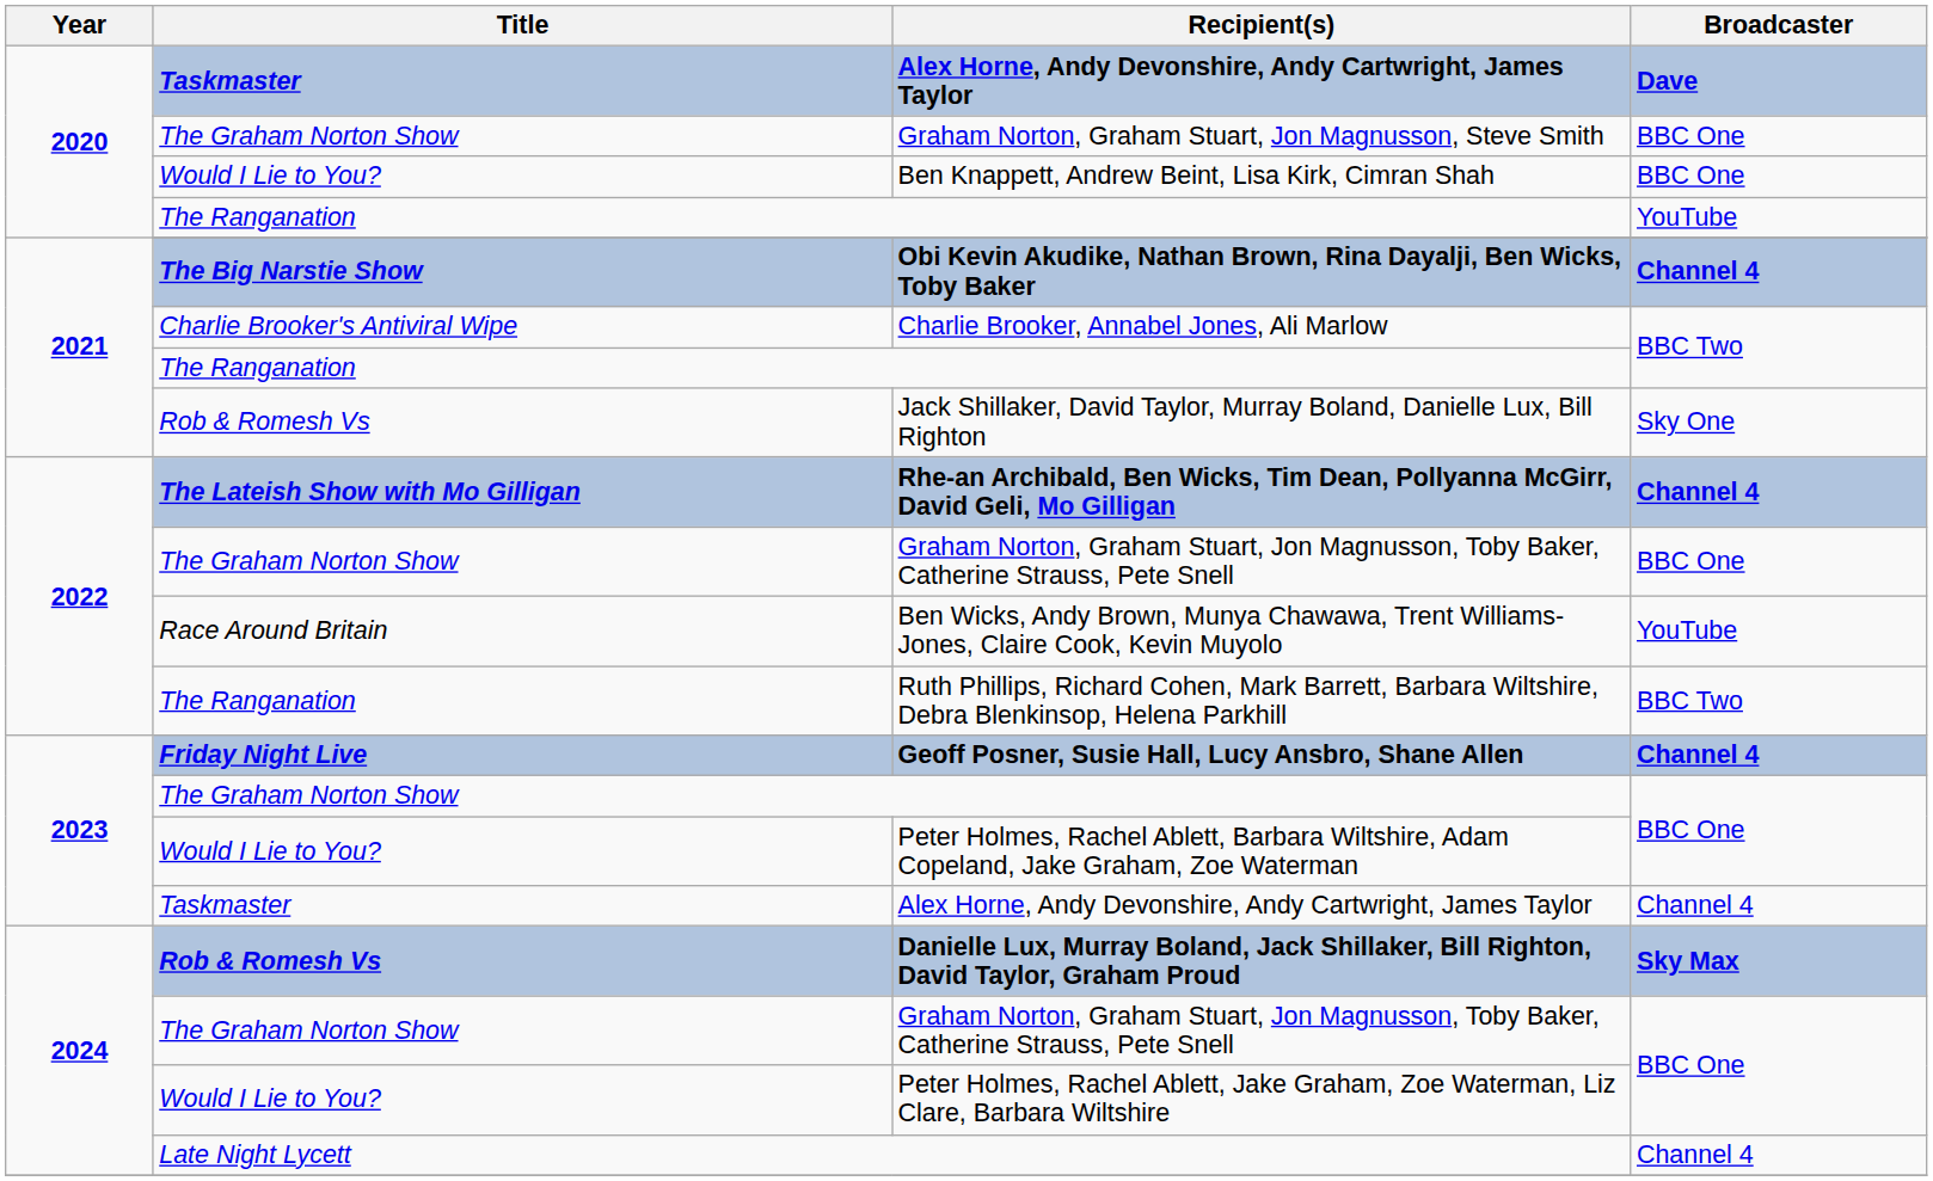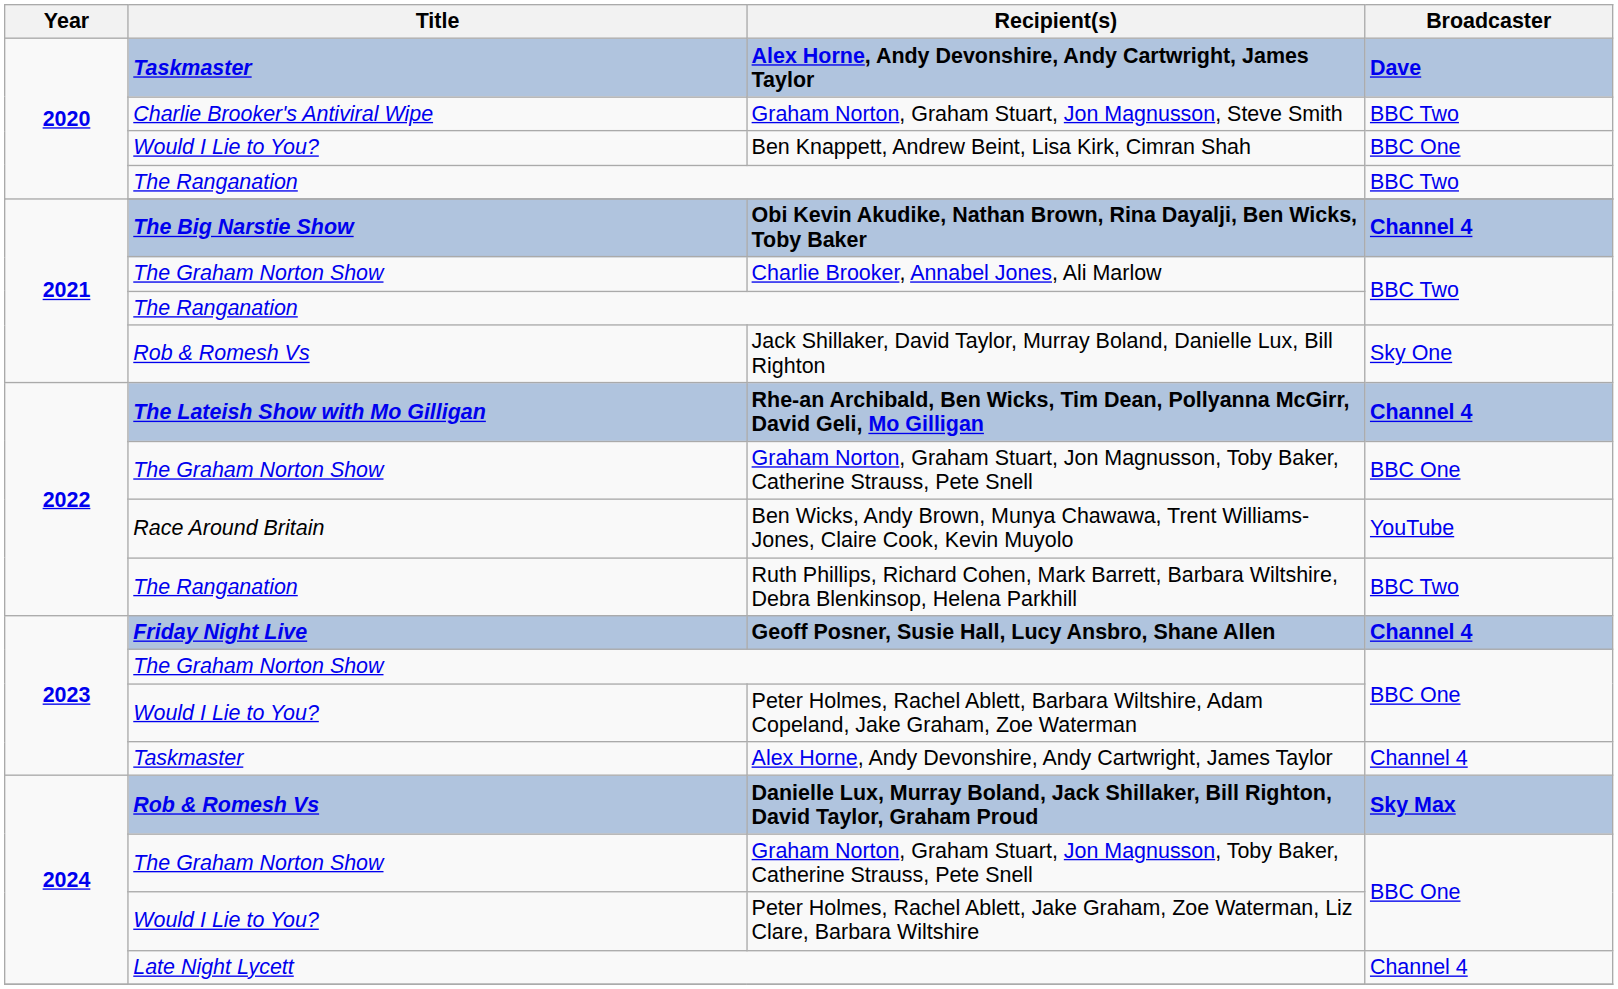 <table class="wikitable" width="95%">
 <tr>
 <th width=5%>Year</th>
 <th width=25%>Title</th>
 <th width=25%><strong>Recipient(s)</strong></th>
 <th width=10%><strong>Broadcaster</strong></th>
 </tr>
 <tr>
 <td rowspan="4" style="text-align:center;"><strong><a href='#'>2020</a></strong><br></td>
 <td style="background:#B0C4DE;"><strong><em><a href='#'>Taskmaster</a></em></strong></td>
 <td style="background:#B0C4DE;"><strong><a href='#'>Alex Horne</a>, Andy Devonshire, Andy Cartwright, James Taylor</strong></td>
 <td style="background:#B0C4DE;"><strong><a href='#'>Dave</a></strong></td>
 </tr>
 <tr>
-<td><em><a href='#'>The Graham Norton Show</a></em></td>
+<td><em><a href='#'>Charlie Brooker's Antiviral Wipe</a></em></td>
 <td><a href='#'>Graham Norton</a>, Graham Stuart, <a href='#'>Jon Magnusson</a>, Steve Smith</td>
-<td><a href='#'>BBC One</a></td>
+<td><a href='#'>BBC Two</a></td>
 </tr>
 <tr>
 <td><em><a href='#'>Would I Lie to You?</a></em></td>
 <td>Ben Knappett, Andrew Beint, Lisa Kirk, Cimran Shah</td>
 <td><a href='#'>BBC One</a></td>
 </tr>
 <tr>
 <td colspan="2"><em><a href='#'>The Ranganation</a></em></td>
-<td><a href='#'>YouTube</a></td>
+<td><a href='#'>BBC Two</a></td>
 </tr>
 <tr>
 <td rowspan="5" style="text-align:center;"><strong><a href='#'>2021</a></strong><br></td>
 </tr>
 <tr>
 <td style="background:#B0C4DE;"><strong><em><a href='#'>The Big Narstie Show</a></em></strong></td>
 <td style="background:#B0C4DE;"><strong>Obi Kevin Akudike, Nathan Brown, Rina Dayalji, Ben Wicks, Toby Baker</strong></td>
 <td style="background:#B0C4DE;"><strong><a href='#'>Channel 4</a></strong></td>
 </tr>
 <tr>
-<td><em><a href='#'>Charlie Brooker's Antiviral Wipe</a></em></td>
+<td><em><a href='#'>The Graham Norton Show</a></em></td>
 <td><a href='#'>Charlie Brooker</a>, <a href='#'>Annabel Jones</a>, Ali Marlow</td>
 <td rowspan="2"><a href='#'>BBC Two</a></td>
 </tr>
 <tr>
 <td colspan="2"><em><a href='#'>The Ranganation</a></em></td>
 </tr>
 <tr>
 <td><em><a href='#'>Rob & Romesh Vs</a></em></td>
 <td>Jack Shillaker, David Taylor, Murray Boland, Danielle Lux, Bill Righton</td>
 <td><a href='#'>Sky One</a></td>
 </tr>
 <tr>
 <td rowspan="4" style="text-align:center;"><strong><a href='#'>2022</a></strong><br></td>
 <td style="background:#B0C4DE;"><strong><em><a href='#'>The Lateish Show with Mo Gilligan</a></em></strong></td>
 <td style="background:#B0C4DE;"><strong>Rhe-an Archibald, Ben Wicks, Tim Dean, Pollyanna McGirr, David Geli, <a href='#'>Mo Gilligan</a></strong></td>
 <td style="background:#B0C4DE;"><strong><a href='#'>Channel 4</a></strong></td>
 </tr>
 <tr>
 <td><em><a href='#'>The Graham Norton Show</a></em></td>
 <td><a href='#'>Graham Norton</a>, Graham Stuart, Jon Magnusson, Toby Baker, Catherine Strauss, Pete Snell</td>
 <td><a href='#'>BBC One</a></td>
 </tr>
 <tr>
 <td><em>Race Around Britain</em></td>
 <td>Ben Wicks, Andy Brown, Munya Chawawa, Trent Williams-Jones, Claire Cook, Kevin Muyolo</td>
 <td><a href='#'>YouTube</a></td>
 </tr>
 <tr>
 <td><em><a href='#'>The Ranganation</a></em></td>
 <td>Ruth Phillips, Richard Cohen, Mark Barrett, Barbara Wiltshire, Debra Blenkinsop, Helena Parkhill</td>
 <td><a href='#'>BBC Two</a></td>
 </tr>
 <tr>
 <td rowspan="4" style="text-align:center;"><strong><a href='#'>2023</a></strong><br></td>
 <td style="background:#B0C4DE;"><strong><em><a href='#'>Friday Night Live</a></em></strong></td>
 <td style="background:#B0C4DE;"><strong>Geoff Posner, Susie Hall, Lucy Ansbro, Shane Allen</strong></td>
 <td style="background:#B0C4DE;"><strong><a href='#'>Channel 4</a></strong></td>
 </tr>
 <tr>
 <td colspan="2"><em><a href='#'>The Graham Norton Show</a></em></td>
 <td rowspan="2"><a href='#'>BBC One</a></td>
 </tr>
 <tr>
 <td><em><a href='#'>Would I Lie to You?</a></em></td>
 <td>Peter Holmes, Rachel Ablett, Barbara Wiltshire, Adam Copeland, Jake Graham, Zoe Waterman</td>
 </tr>
 <tr>
 <td><em><a href='#'>Taskmaster</a></em></td>
 <td><a href='#'>Alex Horne</a>, Andy Devonshire, Andy Cartwright, James Taylor</td>
 <td><a href='#'>Channel 4</a></td>
 </tr>
 <tr>
 <td rowspan="4" style="text-align:center;"><strong><a href='#'>2024</a></strong><br></td>
 <td style="background:#B0C4DE;"><strong><em><a href='#'>Rob & Romesh Vs</a></em></strong></td>
 <td style="background:#B0C4DE;"><strong>Danielle Lux, Murray Boland, Jack Shillaker, Bill Righton, David Taylor, Graham Proud</strong></td>
 <td style="background:#B0C4DE;"><strong><a href='#'>Sky Max</a></strong></td>
 </tr>
 <tr>
 <td><em><a href='#'>The Graham Norton Show</a></em></td>
 <td><a href='#'>Graham Norton</a>, Graham Stuart, <a href='#'>Jon Magnusson</a>, Toby Baker, Catherine Strauss, Pete Snell</td>
 <td rowspan="2"><a href='#'>BBC One</a></td>
 </tr>
 <tr>
 <td><em><a href='#'>Would I Lie to You?</a></em></td>
 <td>Peter Holmes, Rachel Ablett, Jake Graham, Zoe Waterman, Liz Clare, Barbara Wiltshire</td>
 </tr>
 <tr>
 <td colspan="2"><em><a href='#'>Late Night Lycett</a></em></td>
 <td><a href='#'>Channel 4</a></td>
 </tr>
 <tr>
 </tr>
 </table>
